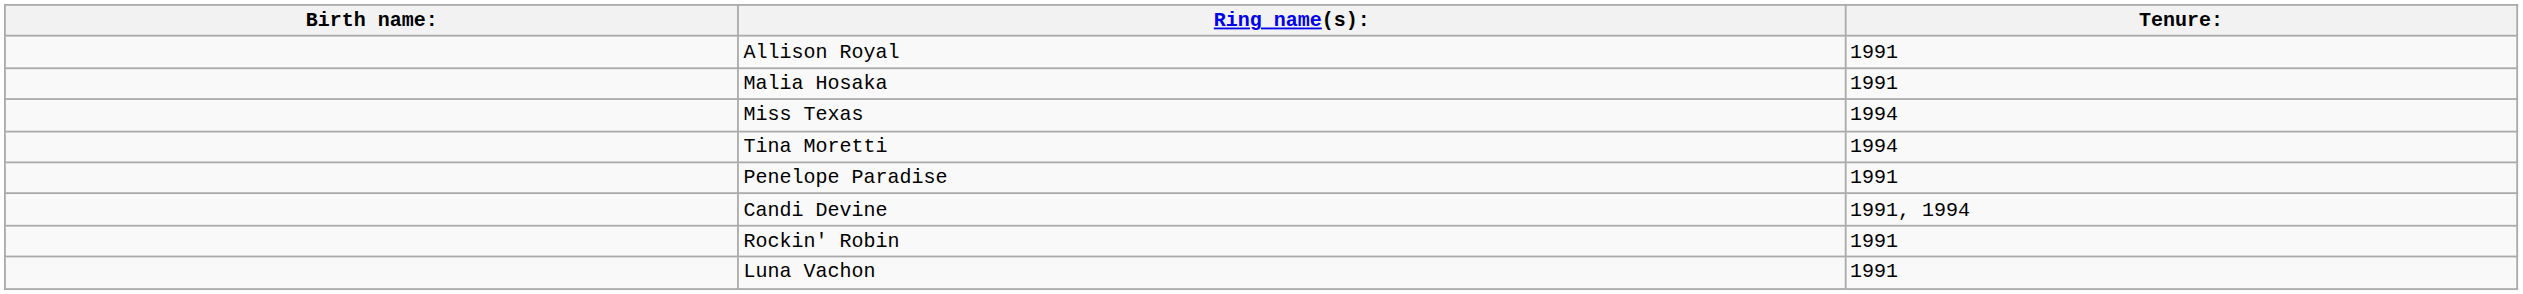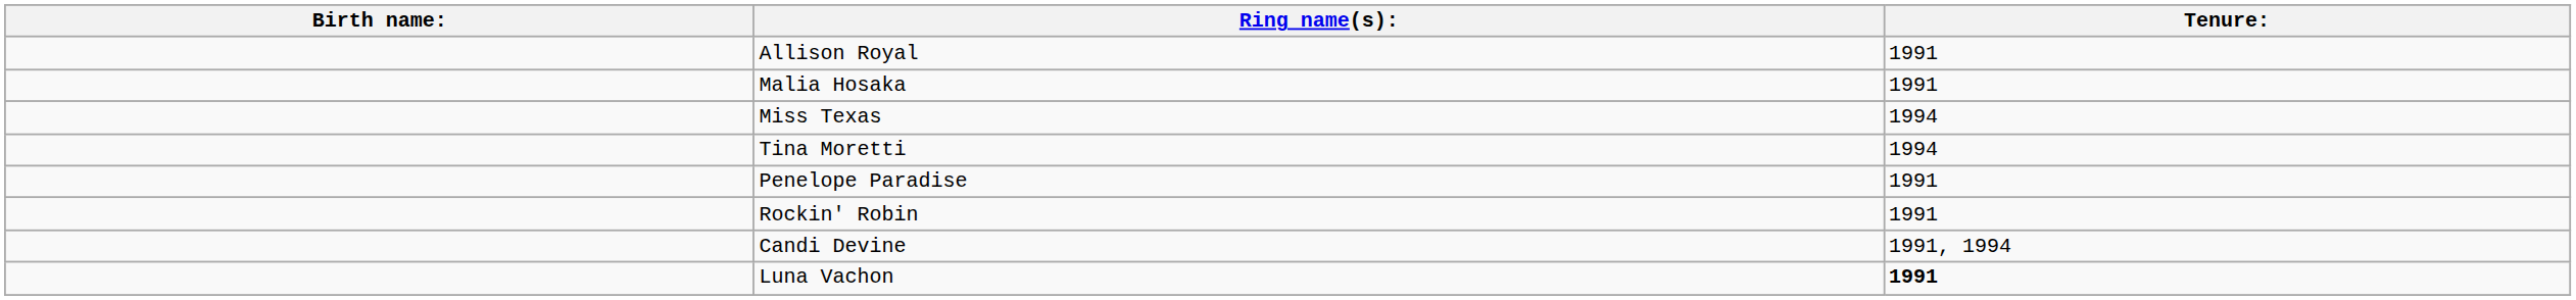 <table class="sortable wikitable" style="font-size:85%; text-align:left; width:70%;">
 <tr>
 <th>Birth name:</th>
 <th><a href='#'>Ring name</a>(s):</th>
 <th>Tenure:</th>
 </tr>
 <tr>
 <td></td>
 <td>Allison Royal</td>
 <td sort>1991</td>
 </tr>
 <tr>
 <td></td>
 <td>Malia Hosaka</td>
 <td sort>1991</td>
 </tr>
 <tr>
 <td></td>
 <td>Miss Texas</td>
 <td sort>1994</td>
 </tr>
 <tr>
 <td></td>
 <td>Tina Moretti</td>
 <td sort>1994</td>
 </tr>
 <tr>
 <td></td>
 <td>Penelope Paradise</td>
 <td sort>1991</td>
 </tr>
 <tr>
 <td></td>
+<td>Rockin' Robin</td>
+<td sort>1991</td>
+</tr>
+<tr>
+<td></td>
 <td>Candi Devine</td>
 <td sort>1991, 1994</td>
 </tr>
 <tr>
 <td></td>
-<td>Rockin' Robin</td>
-<td sort>1991</td>
-</tr>
-<tr>
-<td></td>
 <td>Luna Vachon</td>
-<td sort>1991</td>
+<td sort><strong>1991</strong></td>
 </tr>
 </table>
